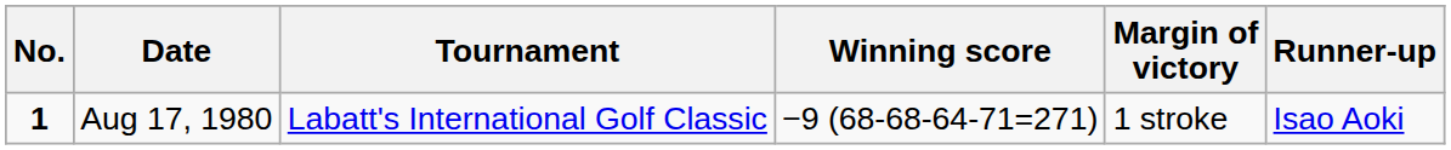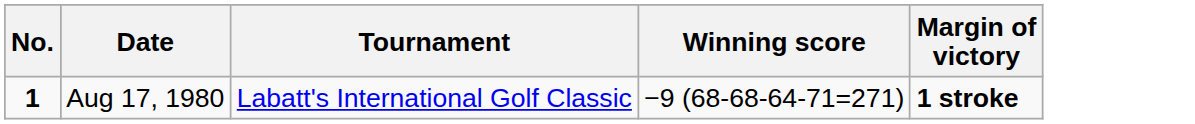 <table class="wikitable" style="font-size:95%;">
 <tr>
 <th>No.</th>
 <th>Date</th>
 <th>Tournament</th>
 <th>Winning score</th>
 <th>Margin of<br>victory</th>
-<th>Runner-up</th>
 </tr>
 <tr>
 <td align=center><strong>1</strong></td>
 <td align=right>Aug 17, 1980</td>
 <td><a href='#'>Labatt's International Golf Classic</a></td>
 <td>−9 (68-68-64-71=271)</td>
-<td>1 stroke</td>
-<td> <a href='#'>Isao Aoki</a></td>
+<td><strong>1 stroke</strong></td>
 </tr>
 </table>
